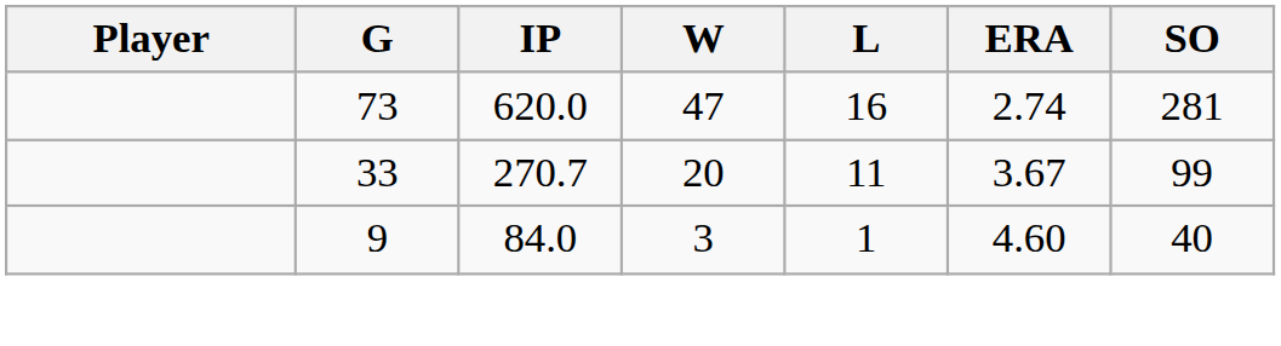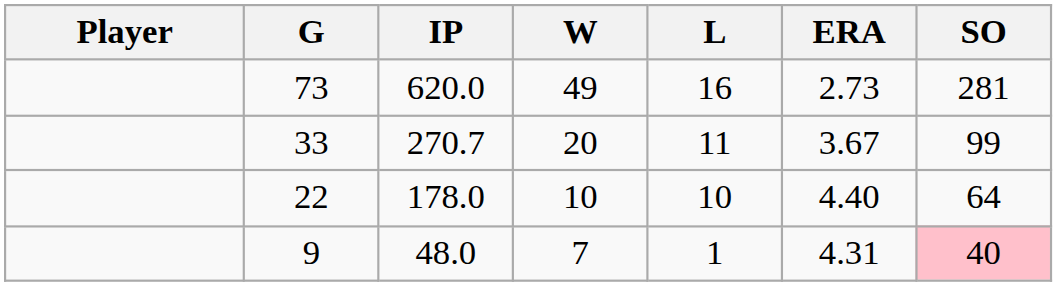 <table class="wikitable sortable">
 <tr>
 <th bgcolor="#DDDDFF" width="16%">Player</th>
 <th bgcolor="#DDDDFF" width="9%">G</th>
 <th bgcolor="#DDDDFF" width="9%">IP</th>
 <th bgcolor="#DDDDFF" width="9%">W</th>
 <th bgcolor="#DDDDFF" width="9%">L</th>
 <th bgcolor="#DDDDFF" width="9%">ERA</th>
 <th bgcolor="#DDDDFF" width="9%">SO</th>
 </tr>
 <tr align="center">
 <td></td>
 <td>73</td>
 <td>620.0</td>
-<td>47</td>
+<td>49</td>
 <td>16</td>
-<td>2.74</td>
+<td>2.73</td>
 <td>281</td>
 </tr>
 <tr align="center">
 <td></td>
 <td>33</td>
 <td>270.7</td>
 <td>20</td>
 <td>11</td>
 <td>3.67</td>
 <td>99</td>
 </tr>
 <tr align="center">
 <td></td>
+<td>22</td>
+<td>178.0</td>
+<td>10</td>
+<td>10</td>
+<td>4.40</td>
+<td>64</td>
+</tr>
+<tr align="center">
+<td></td>
 <td>9</td>
-<td>84.0</td>
-<td>3</td>
+<td>48.0</td>
+<td>7</td>
 <td>1</td>
-<td>4.60</td>
-<td>40</td>
+<td>4.31</td>
+<td style="background: pink;">40</td>
 </tr>
 </table>
